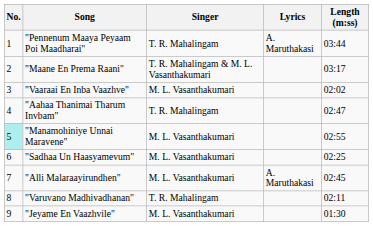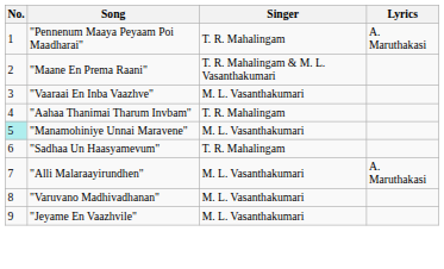 <table class="wikitable">
 <tr>
 <th>No.</th>
 <th>Song</th>
 <th>Singer</th>
 <th>Lyrics</th>
-<th>Length (m:ss)</th>
 </tr>
 <tr>
 <td>1</td>
 <td>"Pennenum Maaya Peyaam Poi Maadharai"</td>
 <td>T. R. Mahalingam</td>
 <td>A. Maruthakasi</td>
-<td>03:44</td>
 </tr>
 <tr>
 <td>2</td>
 <td>"Maane En Prema Raani"</td>
 <td>T. R. Mahalingam & M. L. Vasanthakumari</td>
 <td></td>
-<td>03:17</td>
 </tr>
 <tr>
 <td>3</td>
 <td>"Vaaraai En Inba Vaazhve"</td>
 <td>M. L. Vasanthakumari</td>
 <td></td>
-<td>02:02</td>
 </tr>
 <tr>
 <td>4</td>
 <td>"Aahaa Thanimai Tharum Invbam"</td>
 <td>T. R. Mahalingam</td>
 <td></td>
-<td>02:47</td>
 </tr>
 <tr>
 <td style="background: paleturquoise;">5</td>
 <td>"Manamohiniye Unnai Maravene"</td>
 <td>M. L. Vasanthakumari</td>
 <td></td>
-<td>02:55</td>
 </tr>
 <tr>
 <td>6</td>
 <td>"Sadhaa Un Haasyamevum"</td>
-<td>M. L. Vasanthakumari</td>
+<td>T. R. Mahalingam</td>
 <td></td>
-<td>02:25</td>
 </tr>
 <tr>
 <td>7</td>
 <td>"Alli Malaraayirundhen"</td>
 <td>M. L. Vasanthakumari</td>
 <td>A. Maruthakasi</td>
-<td>02:45</td>
 </tr>
 <tr>
 <td>8</td>
 <td>"Varuvano Madhivadhanan"</td>
-<td>T. R. Mahalingam</td>
+<td>M. L. Vasanthakumari</td>
 <td></td>
-<td>02:11</td>
 </tr>
 <tr>
 <td>9</td>
 <td>"Jeyame En Vaazhvile"</td>
 <td>M. L. Vasanthakumari</td>
 <td></td>
-<td>01:30</td>
 </tr>
 </table>
